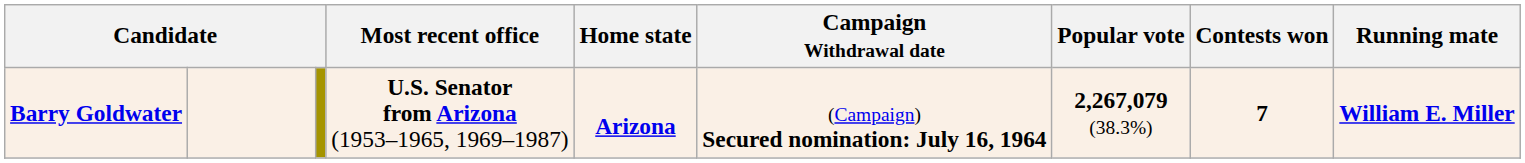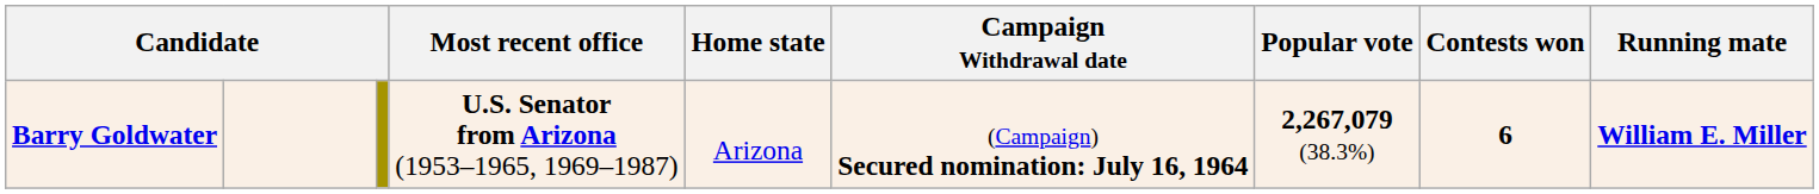 <table class="sortable wikitable" style="text-align:center;">
 <tr>
 <th colspan="3">Candidate</th>
 <th class="unsortable">Most recent office</th>
 <th>Home state</th>
 <th data-sort-type="date">Campaign<br><small>Withdrawal date</small></th>
 <th>Popular vote</th>
 <th>Contests won</th>
 <th>Running mate</th>
 </tr>
 <tr style="background:linen;">
 <th style="background:linen;" scope="row" data-sort-=""><a href='#'>Barry Goldwater</a></th>
 <td style="min-width:80px;"></td>
 <td style="background:#a59400;"></td>
 <td><strong>U.S. Senator<br>from <a href='#'>Arizona</a></strong><br>(1953–1965, 1969–1987)</td>
-<td><strong><br><a href='#'>Arizona</a></strong></td>
+<td><br><a href='#'>Arizona</a></td>
 <td data-sort-value="0"><br><small>(<a href='#'>Campaign</a>)</small><br><strong>Secured nomination:</strong> <strong>July 16, 1964</strong></td>
 <td data-sort-value="2,267,079"><strong>2,267,079</strong><br><small>(38.3%)</small></td>
-<td data-sort-value="7"><strong>7</strong></td>
+<td data-sort-value="7"><strong>6</strong></td>
 <td><strong><a href='#'>William E. Miller</a></strong></td>
 </tr>
 </table>
